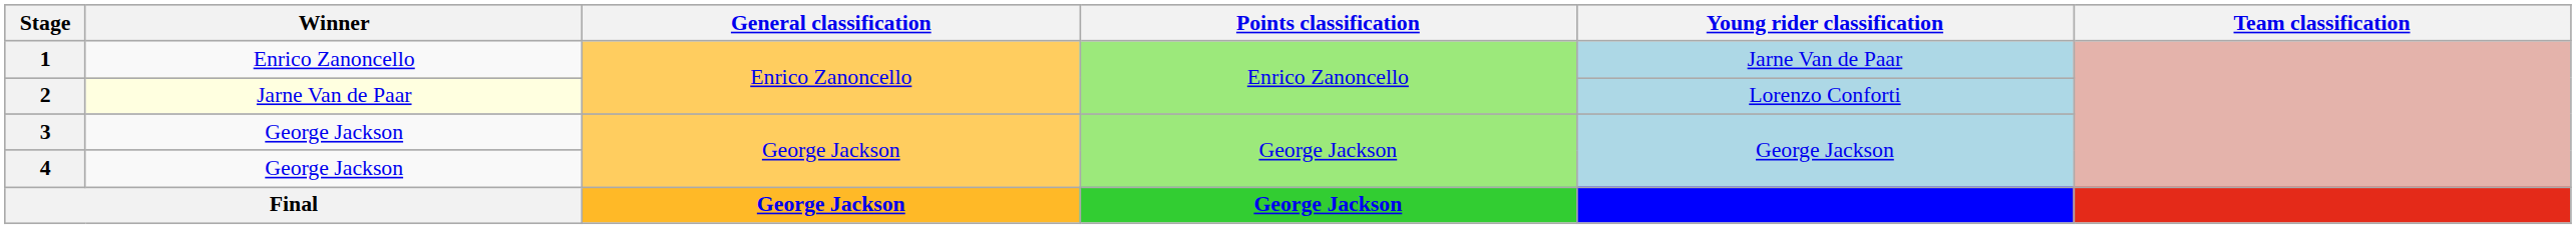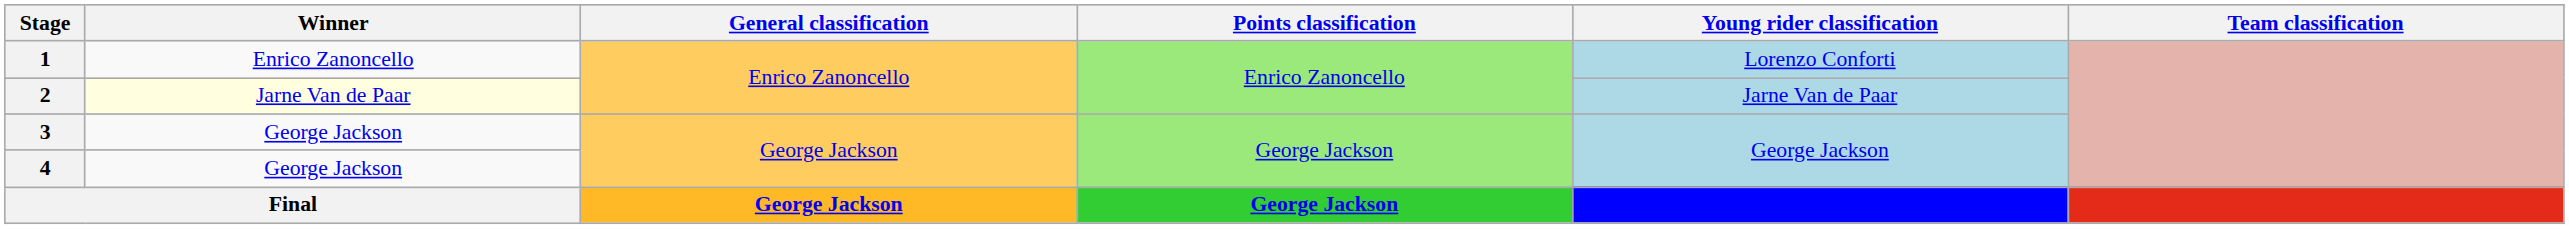 <table class="wikitable" style="text-align: center; font-size:smaller;">
 <tr style="background:#efefef;">
 <th scope="col" style="width:2%;">Stage</th>
 <th scope="col" style="width:14%;">Winner</th>
 <th scope="col" style="width:14%;"><a href='#'>General classification</a><br></th>
 <th scope="col" style="width:14%;"><a href='#'>Points classification</a><br></th>
 <th scope="col" style="width:14%;"><a href='#'>Young rider classification</a><br></th>
 <th scope="col" style="width:14%;"><a href='#'>Team classification</a></th>
 </tr>
 <tr>
 <th>1</th>
 <td><a href='#'>Enrico Zanoncello</a></td>
 <td style="background:#FFCD5F;" rowspan=2><a href='#'>Enrico Zanoncello</a></td>
 <td style="background:#9CE97B;" rowspan=2><a href='#'>Enrico Zanoncello</a></td>
-<td style="background:lightblue;"><a href='#'>Jarne Van de Paar</a></td>
+<td style="background:lightblue;"><a href='#'>Lorenzo Conforti</a></td>
 <td style="background:#E4B3AB;" rowspan=4></td>
 </tr>
 <tr>
 <th>2</th>
 <td style="background: lightyellow;"><a href='#'>Jarne Van de Paar</a></td>
-<td style="background:lightblue;"><a href='#'>Lorenzo Conforti</a></td>
+<td style="background:lightblue;"><a href='#'>Jarne Van de Paar</a></td>
 </tr>
 <tr>
 <th>3</th>
 <td><a href='#'>George Jackson</a></td>
 <td style="background:#FFCD5F;" rowspan=2><a href='#'>George Jackson</a></td>
 <td style="background:#9CE97B;" rowspan=2><a href='#'>George Jackson</a></td>
 <td style="background:lightblue;" rowspan=2><a href='#'>George Jackson</a></td>
 </tr>
 <tr>
 <th>4</th>
 <td><a href='#'>George Jackson</a></td>
 </tr>
 <tr>
 <th colspan="2">Final</th>
 <th style="background:#FFB927;"><a href='#'>George Jackson</a></th>
 <th style="background:limegreen;"><a href='#'>George Jackson</a></th>
 <th style="background:blue;"></th>
 <th style="background:#E42A19;"></th>
 </tr>
 </table>
